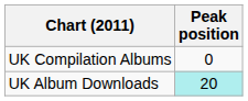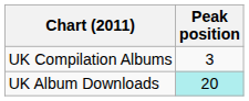 <table class="wikitable">
 <tr>
 <th>Chart (2011)</th>
 <th>Peak<br>position</th>
 </tr>
 <tr>
 <td>UK Compilation Albums</td>
-<td style="text-align:center;">0</td>
+<td style="text-align:center;">3</td>
 </tr>
 <tr>
 <td>UK Album Downloads</td>
 <td style="background: paleturquoise; text-align:center;">20</td>
 </tr>
 </table>
